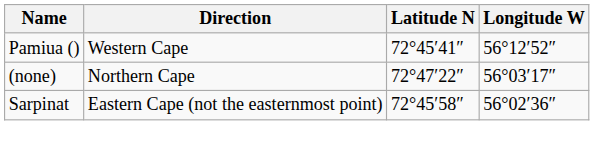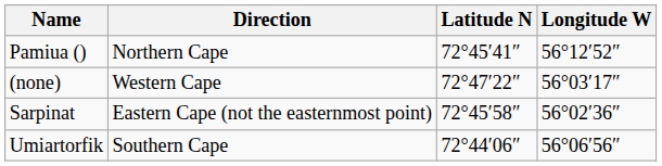 <table class="wikitable">
 <tr>
 <th>Name</th>
 <th>Direction</th>
 <th>Latitude N</th>
 <th>Longitude W</th>
 </tr>
 <tr>
 <td>Pamiua ()</td>
-<td>Western Cape</td>
+<td>Northern Cape</td>
 <td>72°45′41″</td>
 <td>56°12′52″</td>
 </tr>
 <tr>
 <td>(none)</td>
-<td>Northern Cape</td>
+<td>Western Cape</td>
 <td>72°47′22″</td>
 <td>56°03′17″</td>
 </tr>
 <tr>
 <td>Sarpinat</td>
 <td>Eastern Cape (not the easternmost point)</td>
 <td>72°45′58″</td>
 <td>56°02′36″</td>
 </tr>
+<tr>
+<td>Umiartorfik</td>
+<td>Southern Cape</td>
+<td>72°44′06″</td>
+<td>56°06′56″</td>
+</tr>
 </table>
